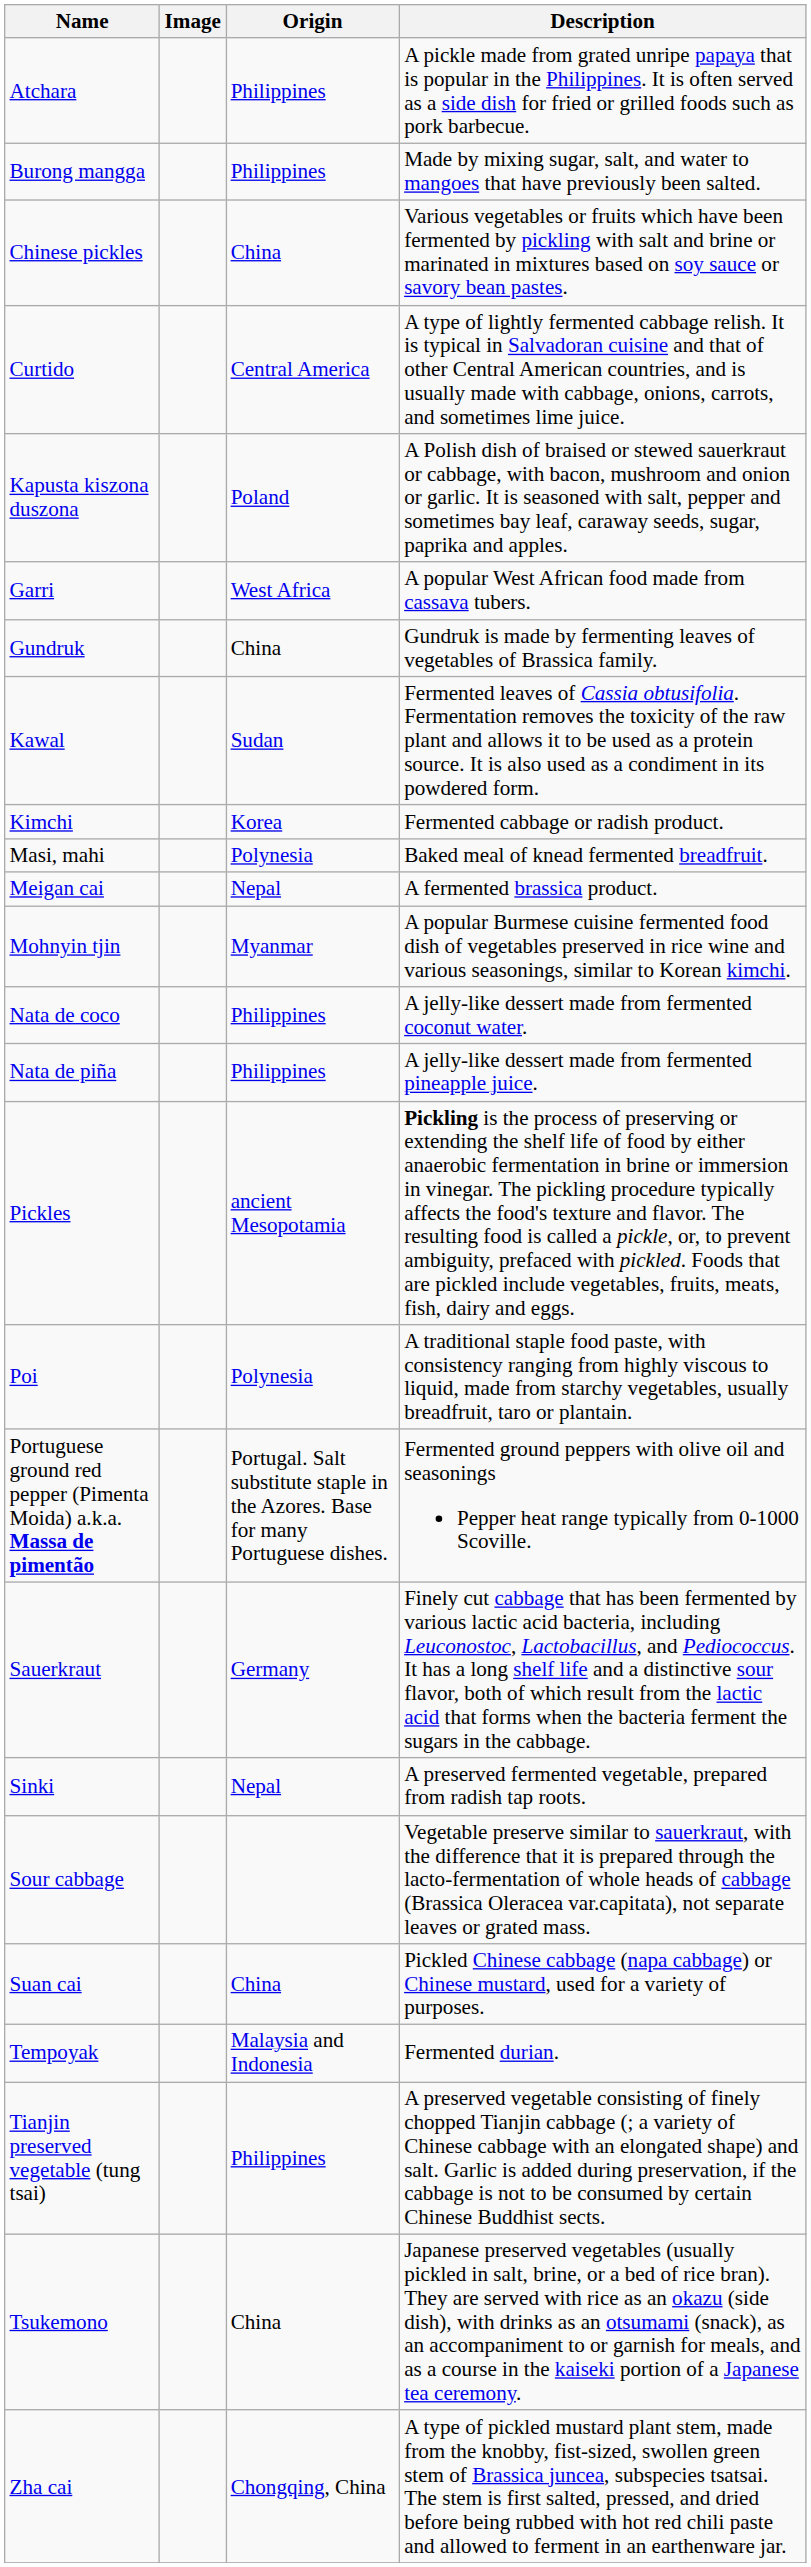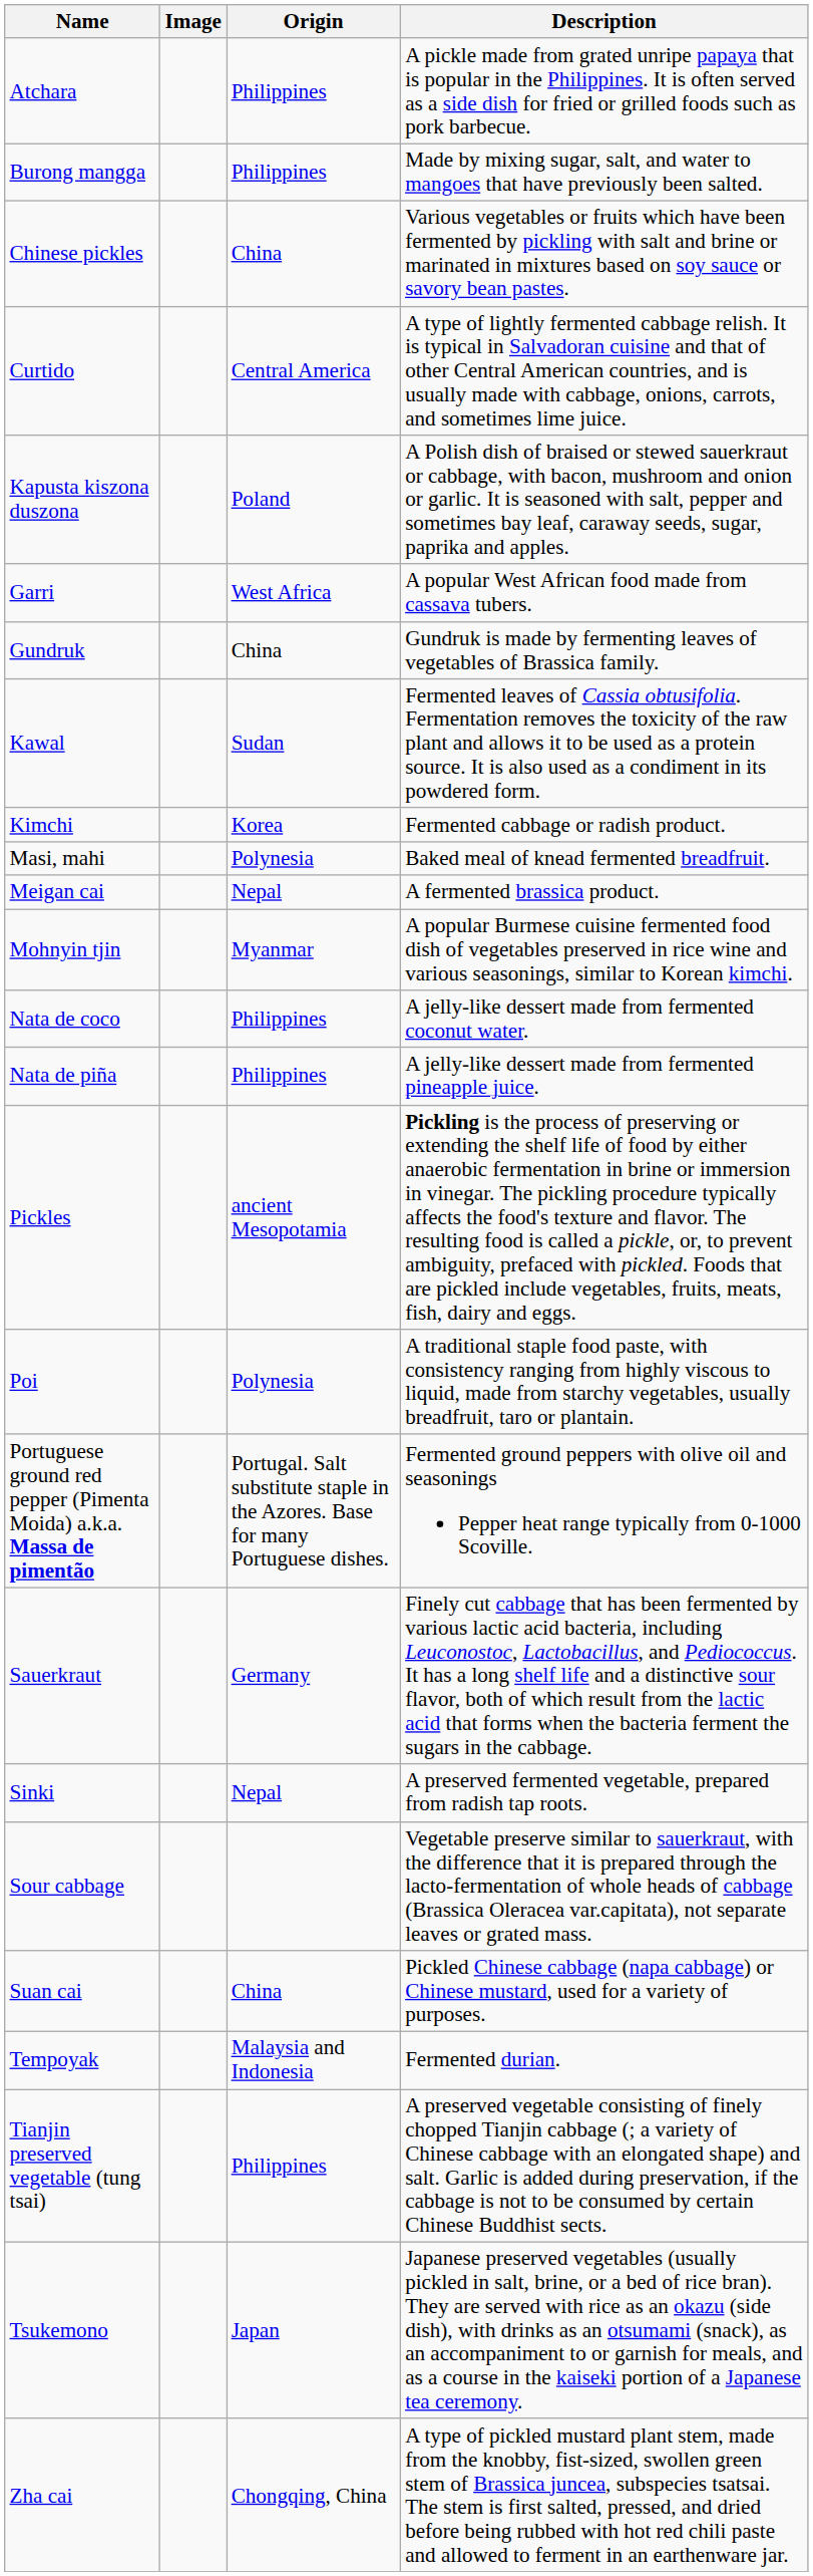 <table class="wikitable sortable">
 <tr>
 <th>Name</th>
 <th class="unsortable">Image</th>
 <th>Origin</th>
 <th>Description</th>
 </tr>
 <tr>
 <td><a href='#'>Atchara</a></td>
 <td></td>
 <td><a href='#'>Philippines</a></td>
 <td>A pickle made from grated unripe <a href='#'>papaya</a> that is popular in the <a href='#'>Philippines</a>. It is often served as a <a href='#'>side dish</a> for fried or grilled foods such as pork barbecue.</td>
 </tr>
 <tr>
 <td><a href='#'>Burong mangga</a></td>
 <td></td>
 <td><a href='#'>Philippines</a></td>
 <td>Made by mixing sugar, salt, and water to <a href='#'>mangoes</a> that have previously been salted.</td>
 </tr>
 <tr>
 <td><a href='#'>Chinese pickles</a></td>
 <td></td>
 <td><a href='#'>China</a></td>
 <td>Various vegetables or fruits which have been fermented by <a href='#'>pickling</a> with salt and brine or marinated in mixtures based on <a href='#'>soy sauce</a> or <a href='#'>savory bean pastes</a>.</td>
 </tr>
 <tr>
 <td><a href='#'>Curtido</a></td>
 <td></td>
 <td><a href='#'>Central America</a></td>
 <td>A type of lightly fermented cabbage relish. It is typical in <a href='#'>Salvadoran cuisine</a> and that of other Central American countries, and is usually made with cabbage, onions, carrots, and sometimes lime juice.</td>
 </tr>
 <tr>
 <td><a href='#'>Kapusta kiszona duszona</a></td>
 <td></td>
 <td><a href='#'>Poland</a></td>
 <td>A Polish dish of braised or stewed sauerkraut or cabbage, with bacon, mushroom and onion or garlic. It is seasoned with salt, pepper and sometimes bay leaf, caraway seeds, sugar, paprika and apples.</td>
 </tr>
 <tr>
 <td><a href='#'>Garri</a></td>
 <td></td>
 <td><a href='#'>West Africa</a></td>
 <td>A popular West African food made from <a href='#'>cassava</a> tubers.</td>
 </tr>
 <tr>
 <td><a href='#'>Gundruk</a></td>
 <td></td>
 <td>China</td>
 <td>Gundruk is made by fermenting leaves of vegetables of Brassica family.</td>
 </tr>
 <tr>
 <td><a href='#'>Kawal</a></td>
 <td></td>
 <td><a href='#'>Sudan</a></td>
 <td>Fermented leaves of <em><a href='#'>Cassia obtusifolia</a></em>. Fermentation removes the toxicity of the raw plant and allows it to be used as a protein source. It is also used as a condiment in its powdered form.</td>
 </tr>
 <tr>
 <td><a href='#'>Kimchi</a></td>
 <td></td>
 <td><a href='#'>Korea</a></td>
 <td>Fermented cabbage or radish product.</td>
 </tr>
 <tr>
 <td>Masi, mahi</td>
 <td></td>
 <td><a href='#'>Polynesia</a></td>
 <td>Baked meal of knead fermented <a href='#'>breadfruit</a>.</td>
 </tr>
 <tr>
 <td><a href='#'>Meigan cai</a></td>
 <td></td>
 <td><a href='#'>Nepal</a></td>
 <td>A fermented <a href='#'>brassica</a> product.</td>
 </tr>
 <tr>
 <td><a href='#'>Mohnyin tjin</a></td>
 <td></td>
 <td><a href='#'>Myanmar</a></td>
 <td>A popular Burmese cuisine fermented food dish of vegetables preserved in rice wine and various seasonings, similar to Korean <a href='#'>kimchi</a>.</td>
 </tr>
 <tr>
 <td><a href='#'>Nata de coco</a></td>
 <td></td>
 <td><a href='#'>Philippines</a></td>
 <td>A jelly-like dessert made from fermented <a href='#'>coconut water</a>.</td>
 </tr>
 <tr>
 <td><a href='#'>Nata de piña</a></td>
 <td></td>
 <td><a href='#'>Philippines</a></td>
 <td>A jelly-like dessert made from fermented <a href='#'>pineapple juice</a>.</td>
 </tr>
 <tr>
 <td><a href='#'>Pickles</a></td>
 <td></td>
 <td><a href='#'>ancient Mesopotamia</a></td>
 <td><strong>Pickling</strong> is the process of preserving or extending the shelf life of food by either anaerobic fermentation in brine or immersion in vinegar. The pickling procedure typically affects the food's texture and flavor. The resulting food is called a <em>pickle</em>, or, to prevent ambiguity, prefaced with <em>pickled</em>. Foods that are pickled include vegetables, fruits, meats, fish, dairy and eggs.</td>
 </tr>
 <tr>
 <td><a href='#'>Poi</a></td>
 <td></td>
 <td><a href='#'>Polynesia</a></td>
 <td>A traditional staple food paste, with consistency ranging from highly viscous to liquid, made from starchy vegetables, usually breadfruit, taro or plantain.</td>
 </tr>
 <tr>
 <td>Portuguese ground red pepper (Pimenta Moida) a.k.a. <strong><a href='#'>Massa de pimentão</a></strong></td>
 <td></td>
 <td>Portugal. Salt substitute staple in the Azores. Base for many Portuguese dishes.</td>
 <td>Fermented ground peppers with olive oil and seasonings<br><ul><li>Pepper heat range typically from 0-1000 Scoville.</li></ul></td>
 </tr>
 <tr>
 <td><a href='#'>Sauerkraut</a></td>
 <td></td>
 <td><a href='#'>Germany</a></td>
 <td>Finely cut <a href='#'>cabbage</a> that has been fermented by various lactic acid bacteria, including <em><a href='#'>Leuconostoc</a></em>, <em><a href='#'>Lactobacillus</a></em>, and <em><a href='#'>Pediococcus</a></em>. It has a long <a href='#'>shelf life</a> and a distinctive <a href='#'>sour</a> flavor, both of which result from the <a href='#'>lactic acid</a> that forms when the bacteria ferment the sugars in the cabbage.</td>
 </tr>
 <tr>
 <td><a href='#'>Sinki</a></td>
 <td></td>
 <td><a href='#'>Nepal</a></td>
 <td>A preserved fermented vegetable, prepared from radish tap roots.</td>
 </tr>
 <tr>
 <td><a href='#'>Sour cabbage</a></td>
 <td></td>
 <td></td>
 <td>Vegetable preserve similar to <a href='#'>sauerkraut</a>, with the difference that it is prepared through the lacto-fermentation of whole heads of <a href='#'>cabbage</a> (Brassica Oleracea var.capitata), not separate leaves or grated mass.</td>
 </tr>
 <tr>
 <td><a href='#'>Suan cai</a></td>
 <td></td>
 <td><a href='#'>China</a></td>
 <td>Pickled <a href='#'>Chinese cabbage</a> (<a href='#'>napa cabbage</a>) or <a href='#'>Chinese mustard</a>, used for a variety of purposes.</td>
 </tr>
 <tr>
 <td><a href='#'>Tempoyak</a></td>
 <td></td>
 <td><a href='#'>Malaysia</a> and <a href='#'>Indonesia</a></td>
 <td>Fermented <a href='#'>durian</a>.</td>
 </tr>
 <tr>
 <td><a href='#'>Tianjin preserved vegetable</a> (tung tsai)</td>
 <td></td>
 <td><a href='#'>Philippines</a></td>
 <td>A preserved vegetable consisting of finely chopped Tianjin cabbage (; a variety of Chinese cabbage with an elongated shape) and salt.  Garlic is added during preservation, if the cabbage is not to be consumed by certain Chinese Buddhist sects.</td>
 </tr>
 <tr>
 <td><a href='#'>Tsukemono</a></td>
 <td></td>
-<td>China</td>
+<td><a href='#'>Japan</a></td>
 <td>Japanese preserved vegetables (usually pickled in salt, brine, or a bed of rice bran). They are served with rice as an <a href='#'>okazu</a> (side dish), with drinks as an <a href='#'>otsumami</a> (snack), as an accompaniment to or garnish for meals, and as a course in the <a href='#'>kaiseki</a> portion of a <a href='#'>Japanese tea ceremony</a>.</td>
 </tr>
 <tr>
 <td><a href='#'>Zha cai</a></td>
 <td></td>
 <td><a href='#'>Chongqing</a>, China</td>
 <td>A type of pickled mustard plant stem, made from the knobby, fist-sized, swollen green stem of <a href='#'>Brassica juncea</a>, subspecies tsatsai. The stem is first salted, pressed, and dried before being rubbed with hot red chili paste and allowed to ferment in an earthenware jar.</td>
 </tr>
 </table>
